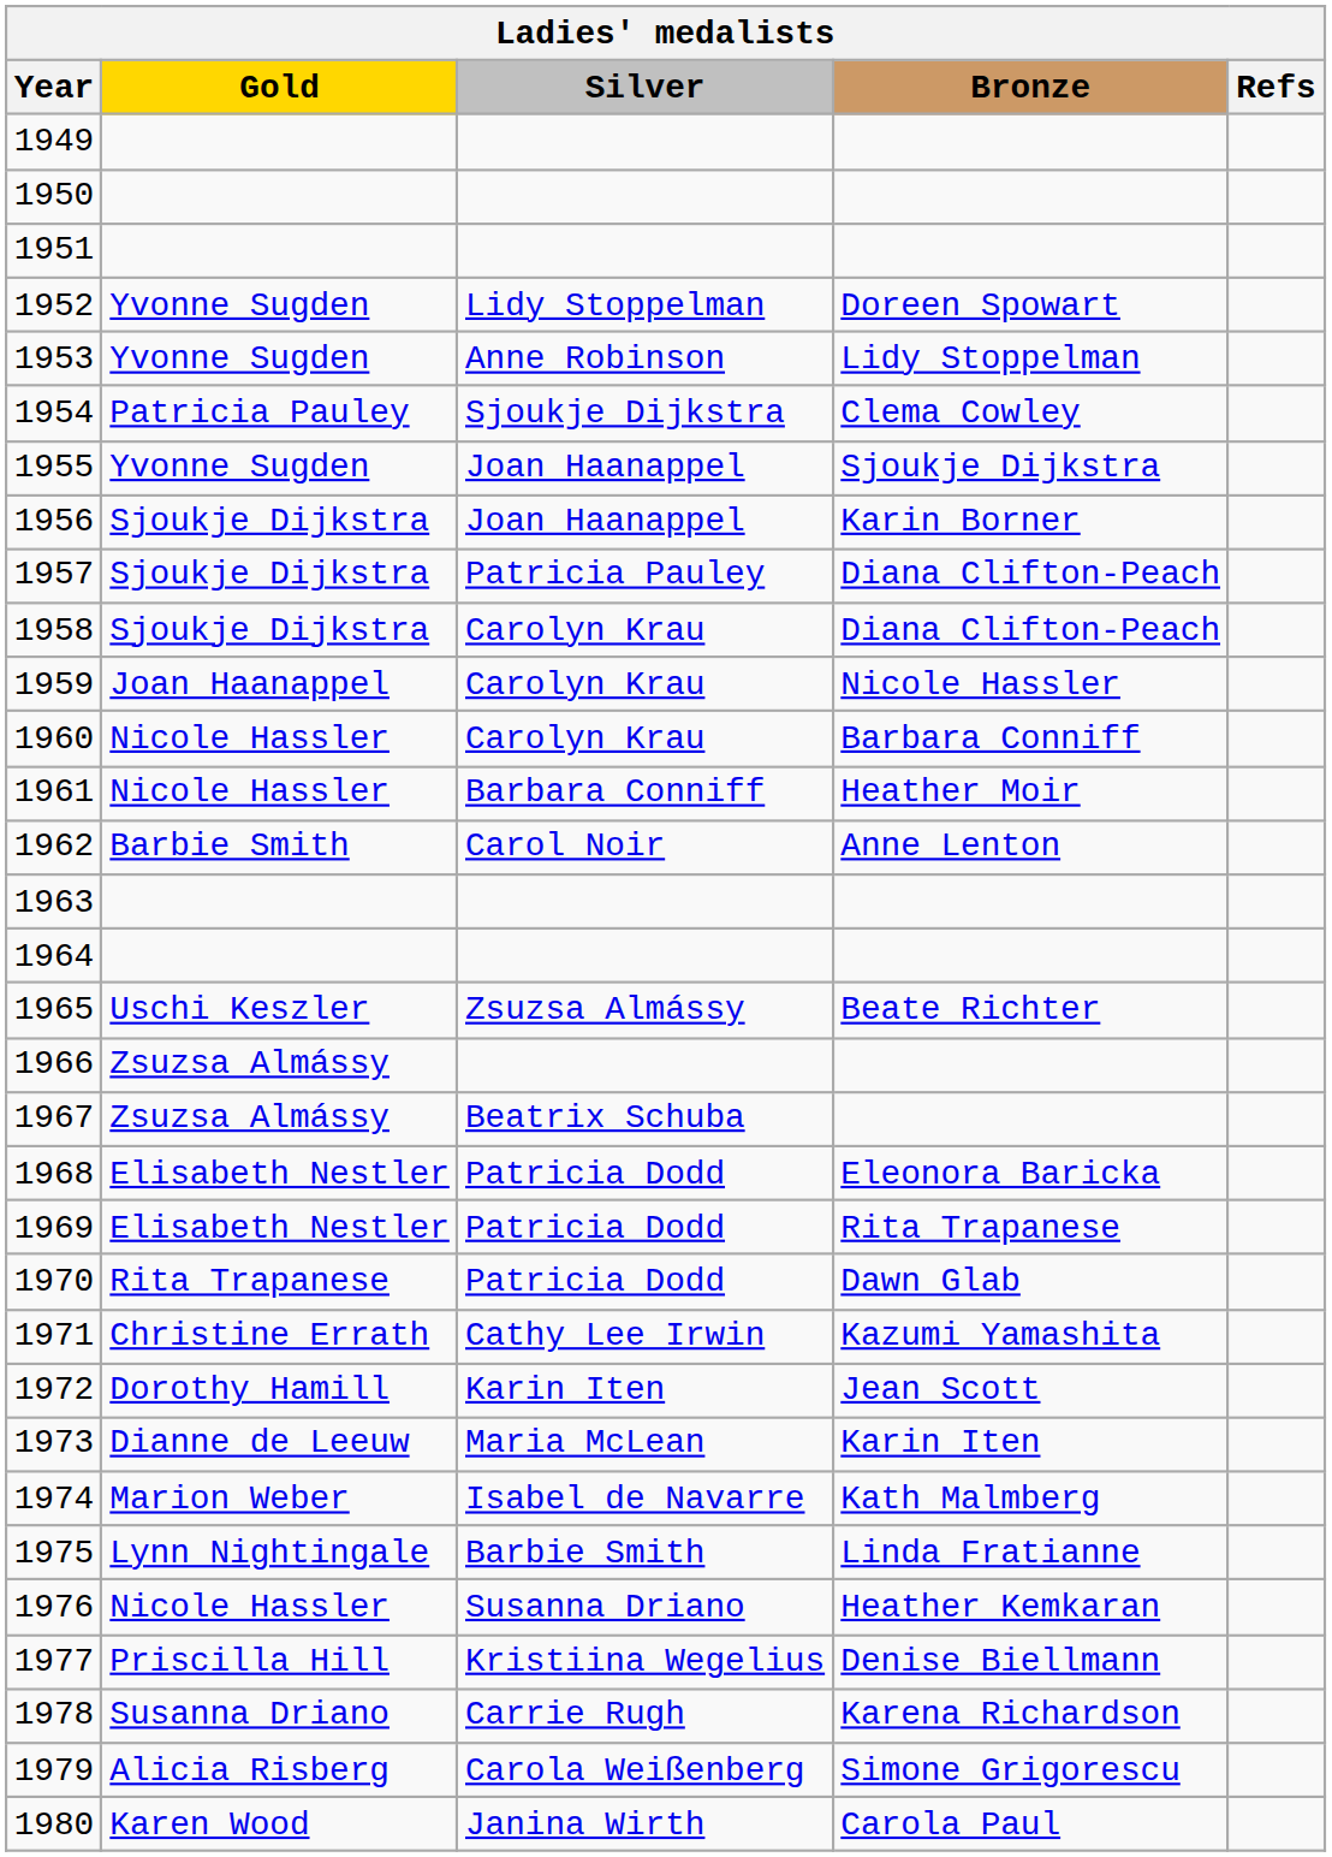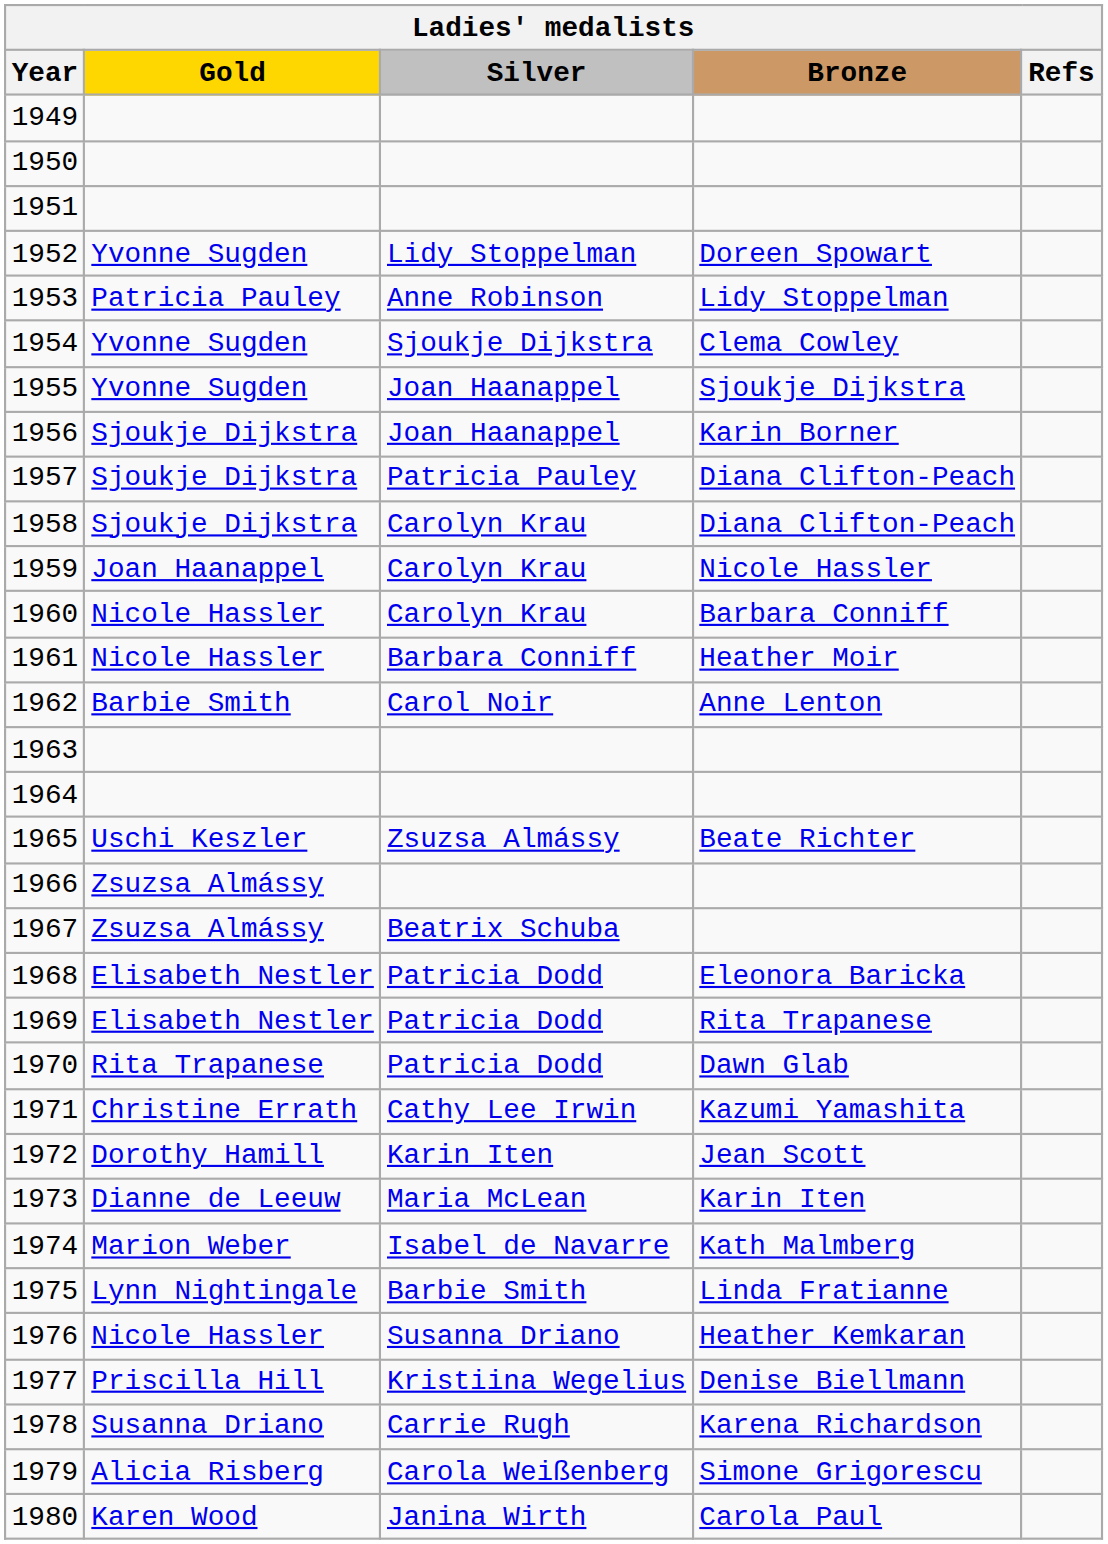 <table class="wikitable">
 <tr>
 <th colspan=5 align="center">Ladies' medalists</th>
 </tr>
 <tr>
 <th>Year</th>
 <td align="center" bgcolor="gold"><strong>Gold</strong></td>
 <td align="center" bgcolor="silver"><strong>Silver</strong></td>
 <td align="center" bgcolor="cc9966"><strong>Bronze</strong></td>
 <th>Refs</th>
 </tr>
 <tr>
 <td>1949</td>
 <td></td>
 <td></td>
 <td></td>
 <td></td>
 </tr>
 <tr>
 <td>1950</td>
 <td></td>
 <td></td>
 <td></td>
 <td></td>
 </tr>
 <tr>
 <td>1951</td>
 <td></td>
 <td></td>
 <td></td>
 <td></td>
 </tr>
 <tr>
 <td>1952</td>
 <td> <a href='#'>Yvonne Sugden</a></td>
 <td> <a href='#'>Lidy Stoppelman</a></td>
 <td> <a href='#'>Doreen Spowart</a></td>
 <td></td>
 </tr>
 <tr>
 <td>1953</td>
-<td> <a href='#'>Yvonne Sugden</a></td>
+<td> <a href='#'>Patricia Pauley</a></td>
 <td> <a href='#'>Anne Robinson</a></td>
 <td> <a href='#'>Lidy Stoppelman</a></td>
 <td></td>
 </tr>
 <tr>
 <td>1954</td>
-<td> <a href='#'>Patricia Pauley</a></td>
+<td> <a href='#'>Yvonne Sugden</a></td>
 <td> <a href='#'>Sjoukje Dijkstra</a></td>
 <td> <a href='#'>Clema Cowley</a></td>
 <td></td>
 </tr>
 <tr>
 <td>1955</td>
 <td> <a href='#'>Yvonne Sugden</a></td>
 <td> <a href='#'>Joan Haanappel</a></td>
 <td> <a href='#'>Sjoukje Dijkstra</a></td>
 <td></td>
 </tr>
 <tr>
 <td>1956</td>
 <td> <a href='#'>Sjoukje Dijkstra</a></td>
 <td> <a href='#'>Joan Haanappel</a></td>
 <td> <a href='#'>Karin Borner</a></td>
 <td></td>
 </tr>
 <tr>
 <td>1957</td>
 <td> <a href='#'>Sjoukje Dijkstra</a></td>
 <td> <a href='#'>Patricia Pauley</a></td>
 <td> <a href='#'>Diana Clifton-Peach</a></td>
 <td></td>
 </tr>
 <tr>
 <td>1958</td>
 <td> <a href='#'>Sjoukje Dijkstra</a></td>
 <td> <a href='#'>Carolyn Krau</a></td>
 <td> <a href='#'>Diana Clifton-Peach</a></td>
 <td></td>
 </tr>
 <tr>
 <td>1959</td>
 <td> <a href='#'>Joan Haanappel</a></td>
 <td> <a href='#'>Carolyn Krau</a></td>
 <td> <a href='#'>Nicole Hassler</a></td>
 <td></td>
 </tr>
 <tr>
 <td>1960</td>
 <td> <a href='#'>Nicole Hassler</a></td>
 <td> <a href='#'>Carolyn Krau</a></td>
 <td> <a href='#'>Barbara Conniff</a></td>
 <td></td>
 </tr>
 <tr>
 <td>1961</td>
 <td> <a href='#'>Nicole Hassler</a></td>
 <td> <a href='#'>Barbara Conniff</a></td>
 <td> <a href='#'>Heather Moir</a></td>
 <td></td>
 </tr>
 <tr>
 <td>1962</td>
 <td> <a href='#'>Barbie Smith</a></td>
 <td> <a href='#'>Carol Noir</a></td>
 <td> <a href='#'>Anne Lenton</a></td>
 <td></td>
 </tr>
 <tr>
 <td>1963</td>
 <td></td>
 <td></td>
 <td></td>
 <td></td>
 </tr>
 <tr>
 <td>1964</td>
 <td></td>
 <td></td>
 <td></td>
 <td></td>
 </tr>
 <tr>
 <td>1965</td>
 <td> <a href='#'>Uschi Keszler</a></td>
 <td> <a href='#'>Zsuzsa Almássy</a></td>
 <td> <a href='#'>Beate Richter</a></td>
 <td></td>
 </tr>
 <tr>
 <td>1966</td>
 <td> <a href='#'>Zsuzsa Almássy</a></td>
 <td></td>
 <td></td>
 <td></td>
 </tr>
 <tr>
 <td>1967</td>
 <td> <a href='#'>Zsuzsa Almássy</a></td>
 <td> <a href='#'>Beatrix Schuba</a></td>
 <td></td>
 <td></td>
 </tr>
 <tr>
 <td>1968</td>
 <td> <a href='#'>Elisabeth Nestler</a></td>
 <td> <a href='#'>Patricia Dodd</a></td>
 <td> <a href='#'>Eleonora Baricka</a></td>
 <td></td>
 </tr>
 <tr>
 <td>1969</td>
 <td> <a href='#'>Elisabeth Nestler</a></td>
 <td> <a href='#'>Patricia Dodd</a></td>
 <td> <a href='#'>Rita Trapanese</a></td>
 <td></td>
 </tr>
 <tr>
 <td>1970</td>
 <td> <a href='#'>Rita Trapanese</a></td>
 <td> <a href='#'>Patricia Dodd</a></td>
 <td> <a href='#'>Dawn Glab</a></td>
 <td></td>
 </tr>
 <tr>
 <td>1971</td>
 <td> <a href='#'>Christine Errath</a></td>
 <td> <a href='#'>Cathy Lee Irwin</a></td>
 <td> <a href='#'>Kazumi Yamashita</a></td>
 <td></td>
 </tr>
 <tr>
 <td>1972</td>
 <td> <a href='#'>Dorothy Hamill</a></td>
 <td> <a href='#'>Karin Iten</a></td>
 <td> <a href='#'>Jean Scott</a></td>
 <td></td>
 </tr>
 <tr>
 <td>1973</td>
 <td> <a href='#'>Dianne de Leeuw</a></td>
 <td> <a href='#'>Maria McLean</a></td>
 <td> <a href='#'>Karin Iten</a></td>
 <td></td>
 </tr>
 <tr>
 <td>1974</td>
 <td> <a href='#'>Marion Weber</a></td>
 <td> <a href='#'>Isabel de Navarre</a></td>
 <td> <a href='#'>Kath Malmberg</a></td>
 <td></td>
 </tr>
 <tr>
 <td>1975</td>
 <td> <a href='#'>Lynn Nightingale</a></td>
 <td> <a href='#'>Barbie Smith</a></td>
 <td> <a href='#'>Linda Fratianne</a></td>
 <td></td>
 </tr>
 <tr>
 <td>1976</td>
 <td> <a href='#'>Nicole Hassler</a></td>
 <td> <a href='#'>Susanna Driano</a></td>
 <td> <a href='#'>Heather Kemkaran</a></td>
 <td></td>
 </tr>
 <tr>
 <td>1977</td>
 <td> <a href='#'>Priscilla Hill</a></td>
 <td> <a href='#'>Kristiina Wegelius</a></td>
 <td> <a href='#'>Denise Biellmann</a></td>
 <td></td>
 </tr>
 <tr>
 <td>1978</td>
 <td> <a href='#'>Susanna Driano</a></td>
 <td> <a href='#'>Carrie Rugh</a></td>
 <td> <a href='#'>Karena Richardson</a></td>
 <td></td>
 </tr>
 <tr>
 <td>1979</td>
 <td> <a href='#'>Alicia Risberg</a></td>
 <td> <a href='#'>Carola Weißenberg</a></td>
 <td> <a href='#'>Simone Grigorescu</a></td>
 <td></td>
 </tr>
 <tr>
 <td>1980</td>
 <td> <a href='#'>Karen Wood</a></td>
 <td> <a href='#'>Janina Wirth</a></td>
 <td> <a href='#'>Carola Paul</a></td>
 <td></td>
 </tr>
 </table>
